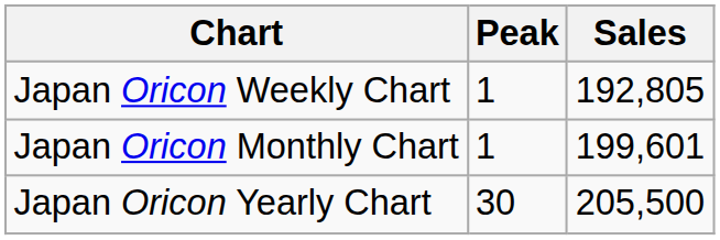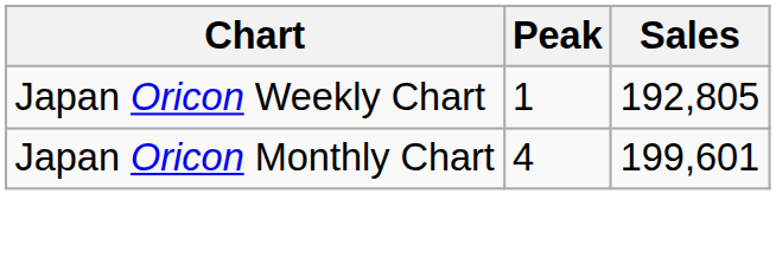 <table class="wikitable sortable">
 <tr>
 <th>Chart</th>
 <th>Peak</th>
 <th>Sales</th>
 </tr>
 <tr>
 <td>Japan <em><a href='#'>Oricon</a></em> Weekly Chart</td>
 <td>1</td>
 <td>192,805</td>
 </tr>
 <tr>
 <td>Japan <em><a href='#'>Oricon</a></em> Monthly Chart</td>
-<td>1</td>
+<td>4</td>
 <td>199,601</td>
 </tr>
-<tr>
-<td>Japan <em>Oricon</em> Yearly Chart</td>
-<td>30</td>
-<td>205,500</td>
-</tr>
 </table>
